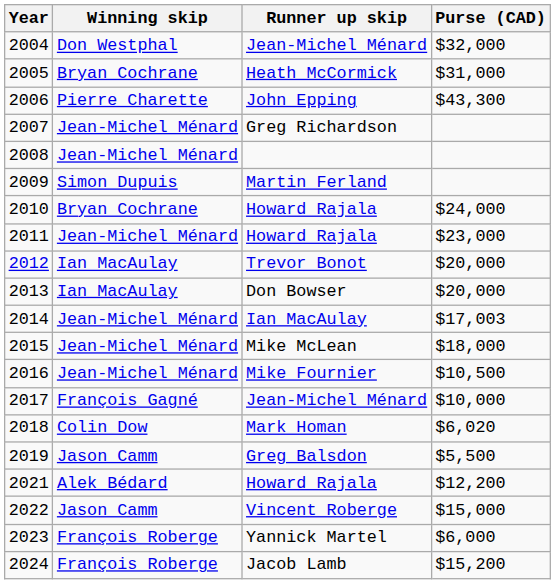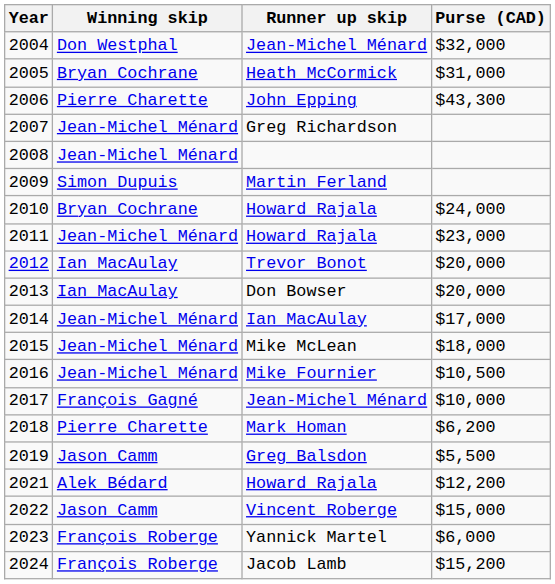 <table class="wikitable">
 <tr>
 <th>Year</th>
 <th>Winning skip</th>
 <th>Runner up skip</th>
 <th>Purse (CAD)</th>
 </tr>
 <tr>
 <td>2004</td>
 <td> <a href='#'>Don Westphal</a></td>
 <td> <a href='#'>Jean-Michel Ménard</a></td>
 <td>$32,000</td>
 </tr>
 <tr>
 <td>2005</td>
 <td> <a href='#'>Bryan Cochrane</a></td>
 <td> <a href='#'>Heath McCormick</a></td>
 <td>$31,000</td>
 </tr>
 <tr>
 <td>2006</td>
 <td> <a href='#'>Pierre Charette</a></td>
 <td> <a href='#'>John Epping</a></td>
 <td>$43,300</td>
 </tr>
 <tr>
 <td>2007</td>
 <td> <a href='#'>Jean-Michel Ménard</a></td>
 <td> Greg Richardson</td>
 <td></td>
 </tr>
 <tr>
 <td>2008</td>
 <td> <a href='#'>Jean-Michel Ménard</a></td>
 <td></td>
 <td></td>
 </tr>
 <tr>
 <td>2009</td>
 <td> <a href='#'>Simon Dupuis</a></td>
 <td> <a href='#'>Martin Ferland</a></td>
 <td></td>
 </tr>
 <tr>
 <td>2010</td>
 <td> <a href='#'>Bryan Cochrane</a></td>
 <td> <a href='#'>Howard Rajala</a></td>
 <td>$24,000</td>
 </tr>
 <tr>
 <td>2011</td>
 <td> <a href='#'>Jean-Michel Ménard</a></td>
 <td> <a href='#'>Howard Rajala</a></td>
 <td>$23,000</td>
 </tr>
 <tr>
 <td><a href='#'>2012</a></td>
 <td> <a href='#'>Ian MacAulay</a></td>
 <td> <a href='#'>Trevor Bonot</a></td>
 <td>$20,000</td>
 </tr>
 <tr>
 <td>2013</td>
 <td> <a href='#'>Ian MacAulay</a></td>
 <td> Don Bowser</td>
 <td>$20,000</td>
 </tr>
 <tr>
 <td>2014</td>
 <td> <a href='#'>Jean-Michel Ménard</a></td>
 <td> <a href='#'>Ian MacAulay</a></td>
-<td>$17,003</td>
+<td>$17,000</td>
 </tr>
 <tr>
 <td>2015</td>
 <td> <a href='#'>Jean-Michel Ménard</a></td>
 <td> Mike McLean</td>
 <td>$18,000</td>
 </tr>
 <tr>
 <td>2016</td>
 <td> <a href='#'>Jean-Michel Ménard</a></td>
 <td> <a href='#'>Mike Fournier</a></td>
 <td>$10,500</td>
 </tr>
 <tr>
 <td>2017</td>
 <td> <a href='#'>François Gagné</a></td>
 <td> <a href='#'>Jean-Michel Ménard</a></td>
 <td>$10,000</td>
 </tr>
 <tr>
 <td>2018</td>
-<td> <a href='#'>Colin Dow</a></td>
+<td> <a href='#'>Pierre Charette</a></td>
 <td> <a href='#'>Mark Homan</a></td>
-<td>$6,020</td>
+<td>$6,200</td>
 </tr>
 <tr>
 <td>2019</td>
 <td> <a href='#'>Jason Camm</a></td>
 <td> <a href='#'>Greg Balsdon</a></td>
 <td>$5,500</td>
 </tr>
 <tr>
 <td>2021</td>
 <td> <a href='#'>Alek Bédard</a></td>
 <td> <a href='#'>Howard Rajala</a></td>
 <td>$12,200</td>
 </tr>
 <tr>
 <td>2022</td>
 <td> <a href='#'>Jason Camm</a></td>
 <td> <a href='#'>Vincent Roberge</a></td>
 <td>$15,000</td>
 </tr>
 <tr>
 <td>2023</td>
 <td> <a href='#'>François Roberge</a></td>
 <td> Yannick Martel</td>
 <td>$6,000</td>
 </tr>
 <tr>
 <td>2024</td>
 <td> <a href='#'>François Roberge</a></td>
 <td> Jacob Lamb</td>
 <td>$15,200</td>
 </tr>
 </table>
